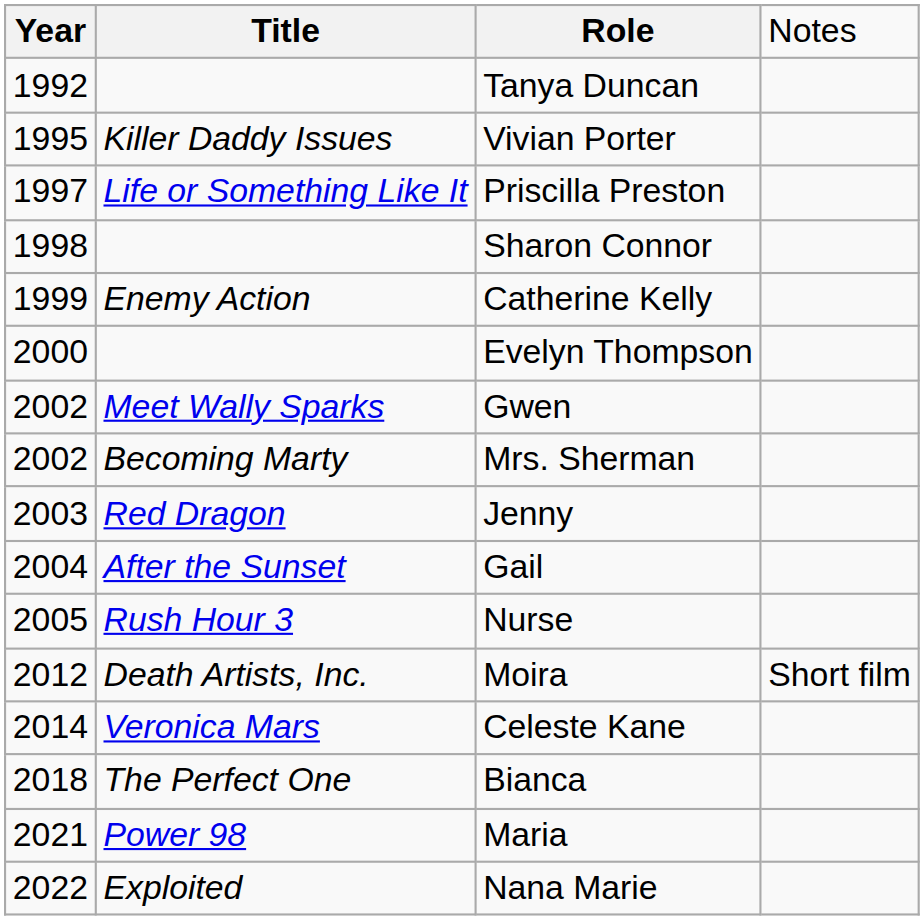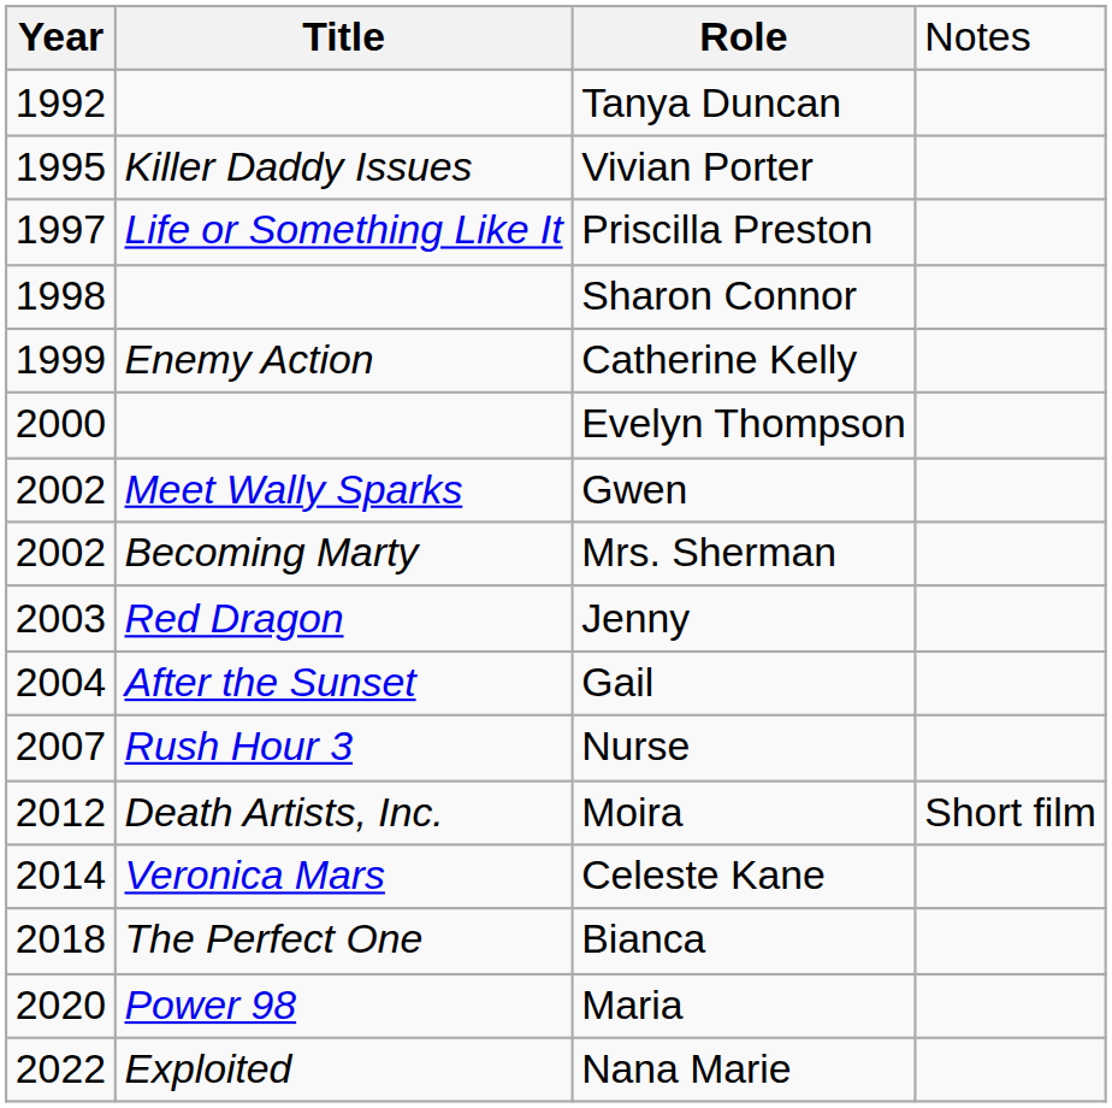 <table class="wikitable sortable">
 <tr>
 <th>Year</th>
 <th>Title</th>
 <th>Role</th>
 <td>Notes</td>
 </tr>
 <tr>
 <td>1992</td>
 <td><em></em></td>
 <td>Tanya Duncan</td>
 <td></td>
 </tr>
 <tr>
 <td>1995</td>
 <td><em>Killer Daddy Issues</em></td>
 <td>Vivian Porter</td>
 <td></td>
 </tr>
 <tr>
 <td>1997</td>
 <td><em><a href='#'>Life or Something Like It</a></em></td>
 <td>Priscilla Preston</td>
 <td></td>
 </tr>
 <tr>
 <td>1998</td>
 <td><em></em></td>
 <td>Sharon Connor</td>
 <td></td>
 </tr>
 <tr>
 <td>1999</td>
 <td><em>Enemy Action</em></td>
 <td>Catherine Kelly</td>
 <td></td>
 </tr>
 <tr>
 <td>2000</td>
 <td><em></em></td>
 <td>Evelyn Thompson</td>
 <td></td>
 </tr>
 <tr>
 <td>2002</td>
 <td><em><a href='#'>Meet Wally Sparks</a></em></td>
 <td>Gwen</td>
 <td></td>
 </tr>
 <tr>
 <td>2002</td>
 <td><em>Becoming Marty</em></td>
 <td>Mrs. Sherman</td>
 <td></td>
 </tr>
 <tr>
 <td>2003</td>
 <td><em><a href='#'>Red Dragon</a></em></td>
 <td>Jenny</td>
 <td></td>
 </tr>
 <tr>
 <td>2004</td>
 <td><em><a href='#'>After the Sunset</a></em></td>
 <td>Gail</td>
 <td></td>
 </tr>
 <tr>
-<td>2005</td>
+<td>2007</td>
 <td><em><a href='#'>Rush Hour 3</a></em></td>
 <td>Nurse</td>
 <td></td>
 </tr>
 <tr>
 <td>2012</td>
 <td><em>Death Artists, Inc.</em></td>
 <td>Moira</td>
 <td>Short film</td>
 </tr>
 <tr>
 <td>2014</td>
 <td><em><a href='#'>Veronica Mars</a></em></td>
 <td>Celeste Kane</td>
 <td></td>
 </tr>
 <tr>
 <td>2018</td>
 <td><em>The Perfect One</em></td>
 <td>Bianca</td>
 <td></td>
 </tr>
 <tr>
-<td>2021</td>
+<td>2020</td>
 <td><em><a href='#'>Power 98</a></em></td>
 <td>Maria</td>
 <td></td>
 </tr>
 <tr>
 <td>2022</td>
 <td><em>Exploited</em></td>
 <td>Nana Marie</td>
 <td></td>
 </tr>
 </table>
